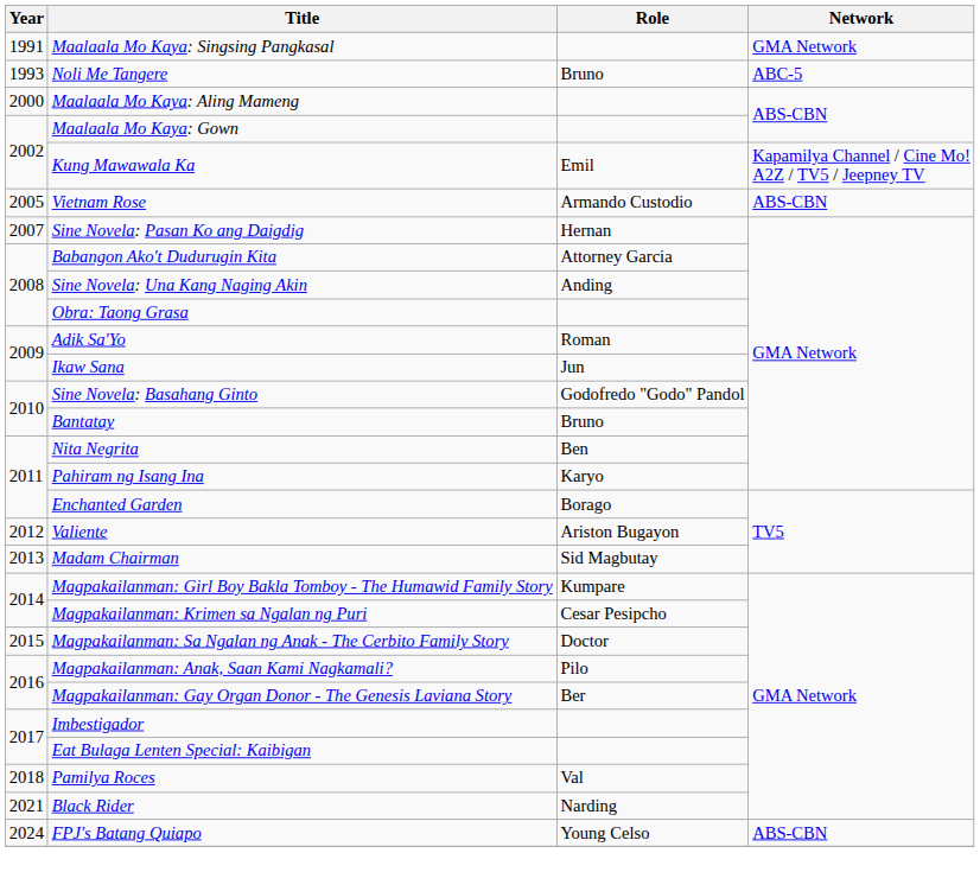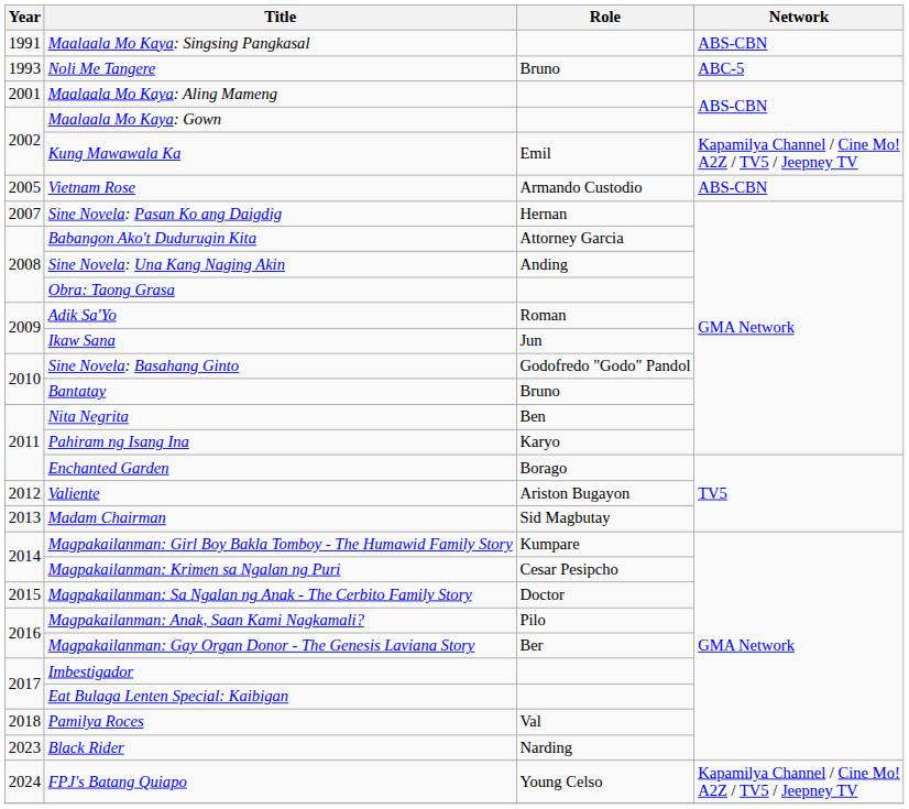 <table class="wikitable">
 <tr>
 <th>Year</th>
 <th>Title</th>
 <th>Role</th>
 <th>Network</th>
 </tr>
 <tr>
 <td>1991</td>
 <td><em><a href='#'>Maalaala Mo Kaya</a>: Singsing Pangkasal</em></td>
 <td></td>
-<td><a href='#'>GMA Network</a></td>
+<td><a href='#'>ABS-CBN</a></td>
 </tr>
 <tr>
 <td>1993</td>
 <td><em><a href='#'>Noli Me Tangere</a></em></td>
 <td>Bruno</td>
 <td><a href='#'>ABC-5</a></td>
 </tr>
 <tr>
-<td>2000</td>
+<td>2001</td>
 <td><em><a href='#'>Maalaala Mo Kaya</a>: Aling Mameng</em></td>
 <td></td>
 <td rowspan="2"><a href='#'>ABS-CBN</a></td>
 </tr>
 <tr>
 <td rowspan="2">2002</td>
 <td><em><a href='#'>Maalaala Mo Kaya</a>: Gown</em></td>
 </tr>
 <tr>
 <td><em><a href='#'>Kung Mawawala Ka</a></em></td>
 <td>Emil</td>
 <td><a href='#'>Kapamilya Channel</a> / <a href='#'>Cine Mo!</a> <br> <a href='#'>A2Z</a> / <a href='#'>TV5</a> / <a href='#'>Jeepney TV</a></td>
 </tr>
 <tr>
 <td>2005</td>
 <td><em><a href='#'>Vietnam Rose</a></em></td>
 <td>Armando Custodio</td>
 <td><a href='#'>ABS-CBN</a></td>
 </tr>
 <tr>
 <td>2007</td>
 <td><em><a href='#'>Sine Novela</a>: <a href='#'>Pasan Ko ang Daigdig</a></em></td>
 <td>Hernan</td>
 <td rowspan="10"><a href='#'>GMA Network</a></td>
 </tr>
 <tr>
 <td rowspan="3">2008</td>
 <td><em><a href='#'>Babangon Ako't Dudurugin Kita</a></em></td>
 <td>Attorney Garcia</td>
 </tr>
 <tr>
 <td><em><a href='#'>Sine Novela</a>: <a href='#'>Una Kang Naging Akin</a></em></td>
 <td>Anding</td>
 </tr>
 <tr>
 <td><em><a href='#'>Obra: Taong Grasa</a></em></td>
 <td></td>
 </tr>
 <tr>
 <td rowspan="2">2009</td>
 <td><em><a href='#'>Adik Sa'Yo</a></em></td>
 <td>Roman</td>
 </tr>
 <tr>
 <td><em><a href='#'>Ikaw Sana</a></em></td>
 <td>Jun</td>
 </tr>
 <tr>
 <td rowspan="2">2010</td>
 <td><em><a href='#'>Sine Novela</a>: <a href='#'>Basahang Ginto</a></em></td>
 <td>Godofredo "Godo" Pandol</td>
 </tr>
 <tr>
 <td><em><a href='#'>Bantatay</a></em></td>
 <td>Bruno</td>
 </tr>
 <tr>
 <td rowspan="3">2011</td>
 <td><em><a href='#'>Nita Negrita</a></em></td>
 <td>Ben</td>
 </tr>
 <tr>
 <td><em><a href='#'>Pahiram ng Isang Ina</a></em></td>
 <td>Karyo</td>
 </tr>
 <tr>
 <td><em><a href='#'>Enchanted Garden</a></em></td>
 <td>Borago</td>
 <td rowspan="3"><a href='#'>TV5</a></td>
 </tr>
 <tr>
 <td>2012</td>
 <td><em><a href='#'>Valiente</a></em></td>
 <td>Ariston Bugayon</td>
 </tr>
 <tr>
 <td>2013</td>
 <td><em><a href='#'>Madam Chairman</a></em></td>
 <td>Sid Magbutay</td>
 </tr>
 <tr>
 <td rowspan="2">2014</td>
 <td><em><a href='#'>Magpakailanman: Girl Boy Bakla Tomboy - The Humawid Family Story</a></em></td>
 <td>Kumpare</td>
 <td rowspan="9"><a href='#'>GMA Network</a></td>
 </tr>
 <tr>
 <td><em><a href='#'>Magpakailanman: Krimen sa Ngalan ng Puri</a></em></td>
 <td>Cesar Pesipcho</td>
 </tr>
 <tr>
 <td>2015</td>
 <td><em><a href='#'>Magpakailanman: Sa Ngalan ng Anak - The Cerbito Family Story</a></em></td>
 <td>Doctor</td>
 </tr>
 <tr>
 <td rowspan="2">2016</td>
 <td><em><a href='#'>Magpakailanman: Anak, Saan Kami Nagkamali?</a></em></td>
 <td>Pilo</td>
 </tr>
 <tr>
 <td><em><a href='#'>Magpakailanman: Gay Organ Donor - The Genesis Laviana Story</a></em></td>
 <td>Ber</td>
 </tr>
 <tr>
 <td rowspan="2">2017</td>
 <td><em><a href='#'>Imbestigador</a></em></td>
 <td></td>
 </tr>
 <tr>
 <td><em><a href='#'>Eat Bulaga Lenten Special: Kaibigan</a></em></td>
 <td></td>
 </tr>
 <tr>
 <td>2018</td>
 <td><em><a href='#'>Pamilya Roces</a></em></td>
 <td>Val</td>
 </tr>
 <tr>
-<td>2021</td>
+<td>2023</td>
 <td><em><a href='#'>Black Rider</a></em></td>
 <td>Narding</td>
 </tr>
 <tr>
 <td>2024</td>
 <td><em><a href='#'>FPJ's Batang Quiapo</a></em></td>
 <td>Young Celso</td>
-<td><a href='#'>ABS-CBN</a></td>
+<td><a href='#'>Kapamilya Channel</a> / <a href='#'>Cine Mo!</a> <br> <a href='#'>A2Z</a> / <a href='#'>TV5</a> / <a href='#'>Jeepney TV</a></td>
 </tr>
 <tr>
 </tr>
 </table>
